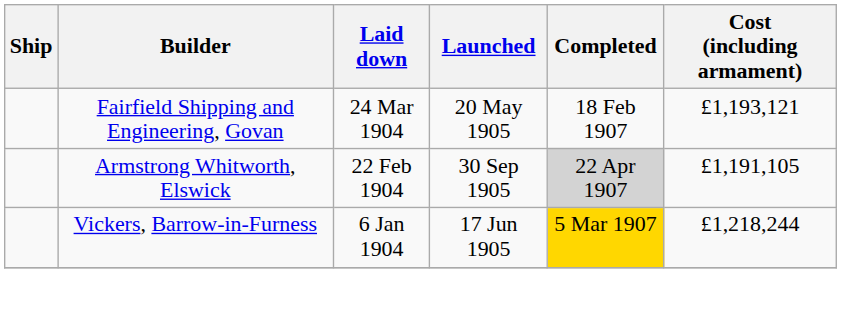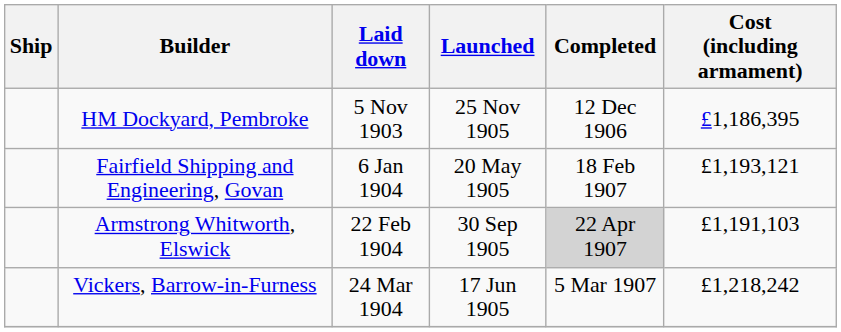 <table class="wikitable plainrowheaders">
 <tr>
 <th scope="col">Ship</th>
 <th scope="col" align = center>Builder</th>
 <th scope="col"><a href='#'>Laid down</a></th>
 <th scope="col"><a href='#'>Launched</a></th>
 <th scope="col">Completed</th>
 <th scope="col" align = center>Cost <br>(including armament)</th>
 </tr>
+<tr>
+<td scope="row"></td>
+<td align = center><a href='#'>HM Dockyard, Pembroke</a></td>
+<td align=center>5 Nov 1903</td>
+<td align=center>25 Nov 1905</td>
+<td align=center>12 Dec 1906</td>
+<td align=center><a href='#'>£</a>1,186,395</td>
+</tr>
 <tr valign=top>
 <td scope="row"></td>
 <td align = center><a href='#'>Fairfield Shipping and Engineering</a>, <a href='#'>Govan</a></td>
-<td align=center>24 Mar 1904</td>
+<td align=center>6 Jan 1904</td>
 <td align=center>20 May 1905</td>
 <td align=center>18 Feb 1907</td>
 <td align=center>£1,193,121</td>
 </tr>
 <tr valign=top>
 <td scope="row"></td>
 <td align = center><a href='#'>Armstrong Whitworth</a>, <a href='#'>Elswick</a></td>
 <td align=center>22 Feb 1904</td>
 <td align=center>30 Sep 1905</td>
 <td align=center style="background: lightgrey;">22 Apr 1907</td>
-<td align=center>£1,191,105</td>
+<td align=center>£1,191,103</td>
 </tr>
 <tr valign=top>
 <td scope="row"></td>
 <td align = center><a href='#'>Vickers</a>, <a href='#'>Barrow-in-Furness</a></td>
-<td align=center>6 Jan 1904</td>
+<td align=center>24 Mar 1904</td>
 <td align=center>17 Jun 1905</td>
-<td align=center style="background: gold;">5 Mar 1907</td>
-<td align=center>£1,218,244</td>
+<td align=center>5 Mar 1907</td>
+<td align=center>£1,218,242</td>
 </tr>
 <tr>
 </tr>
 </table>
